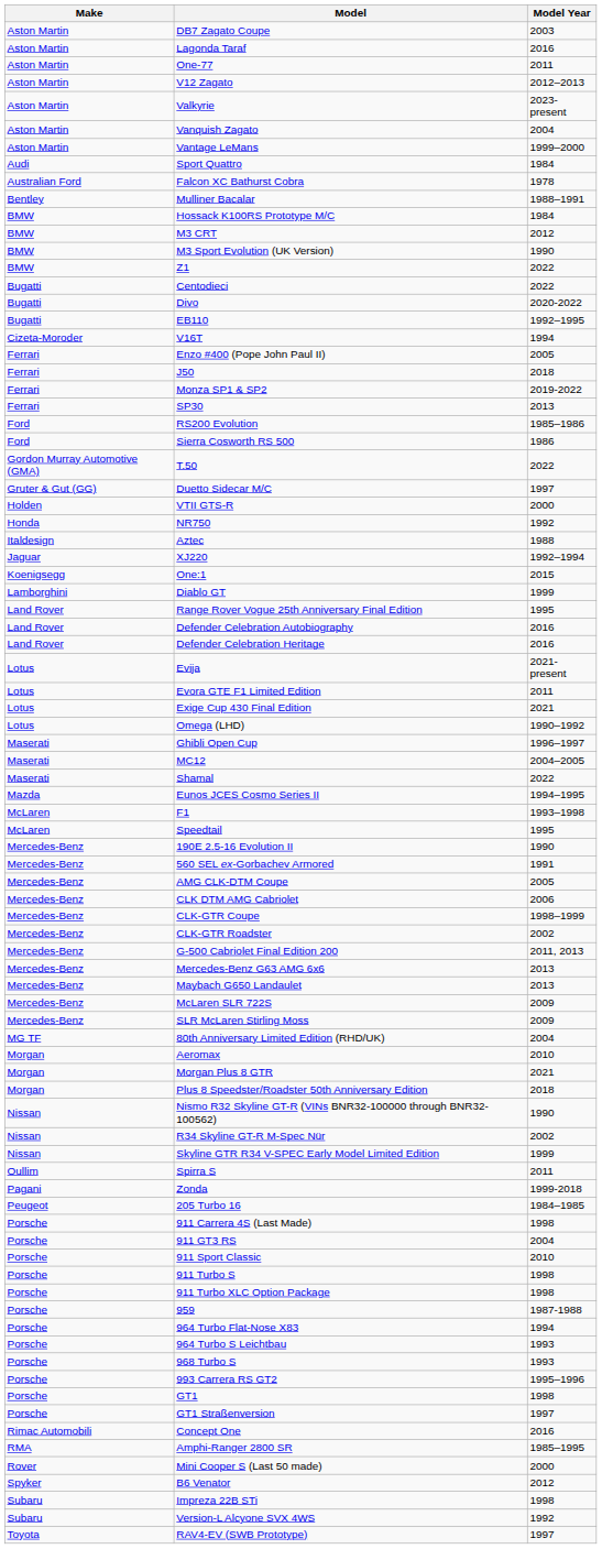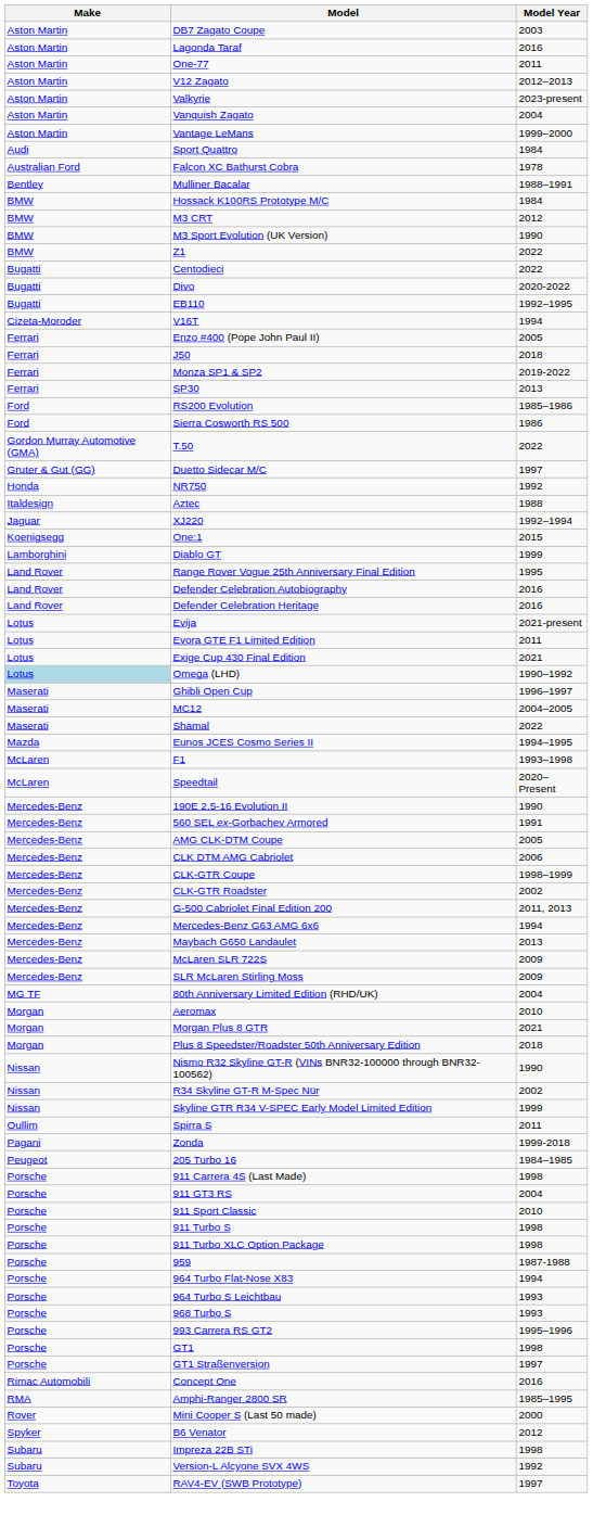 <table class="wikitable sortable">
 <tr>
 <th>Make</th>
 <th>Model</th>
 <th>Model Year</th>
 </tr>
 <tr>
 <td><a href='#'>Aston Martin</a></td>
 <td><a href='#'>DB7 Zagato Coupe</a></td>
 <td>2003</td>
 </tr>
 <tr>
 <td><a href='#'>Aston Martin</a></td>
 <td><a href='#'>Lagonda Taraf</a></td>
 <td>2016</td>
 </tr>
 <tr>
 <td><a href='#'>Aston Martin</a></td>
 <td><a href='#'>One-77</a></td>
 <td>2011</td>
 </tr>
 <tr>
 <td><a href='#'>Aston Martin</a></td>
 <td><a href='#'>V12 Zagato</a></td>
 <td>2012–2013</td>
 </tr>
 <tr>
 <td><a href='#'>Aston Martin</a></td>
 <td><a href='#'>Valkyrie</a></td>
 <td>2023-present</td>
 </tr>
 <tr>
 <td><a href='#'>Aston Martin</a></td>
 <td><a href='#'>Vanquish Zagato</a></td>
 <td>2004</td>
 </tr>
 <tr>
 <td><a href='#'>Aston Martin</a></td>
 <td><a href='#'>Vantage LeMans</a></td>
 <td>1999–2000</td>
 </tr>
 <tr>
 <td><a href='#'>Audi</a></td>
 <td><a href='#'>Sport Quattro</a></td>
 <td>1984</td>
 </tr>
 <tr>
 <td><a href='#'>Australian Ford</a></td>
 <td><a href='#'>Falcon XC Bathurst Cobra</a></td>
 <td>1978</td>
 </tr>
 <tr>
 <td><a href='#'>Bentley</a></td>
 <td><a href='#'>Mulliner Bacalar</a></td>
 <td>1988–1991</td>
 </tr>
 <tr>
 <td><a href='#'>BMW</a></td>
 <td><a href='#'>Hossack K100RS Prototype M/C</a></td>
 <td>1984</td>
 </tr>
 <tr>
 <td><a href='#'>BMW</a></td>
 <td><a href='#'>M3 CRT</a></td>
 <td>2012</td>
 </tr>
 <tr>
 <td><a href='#'>BMW</a></td>
 <td><a href='#'>M3 Sport Evolution</a> (UK Version)</td>
 <td>1990</td>
 </tr>
 <tr>
 <td><a href='#'>BMW</a></td>
 <td><a href='#'>Z1</a></td>
 <td>2022</td>
 </tr>
 <tr>
 <td><a href='#'>Bugatti</a></td>
 <td><a href='#'>Centodieci</a></td>
 <td>2022</td>
 </tr>
 <tr>
 <td><a href='#'>Bugatti</a></td>
 <td><a href='#'>Divo</a></td>
 <td>2020-2022</td>
 </tr>
 <tr>
 <td><a href='#'>Bugatti</a></td>
 <td><a href='#'>EB110</a></td>
 <td>1992–1995</td>
 </tr>
 <tr>
 <td><a href='#'>Cizeta-Moroder</a></td>
 <td><a href='#'>V16T</a></td>
 <td>1994</td>
 </tr>
 <tr>
 <td><a href='#'>Ferrari</a></td>
 <td><a href='#'>Enzo #400</a> (Pope John Paul II)</td>
 <td>2005</td>
 </tr>
 <tr>
 <td><a href='#'>Ferrari</a></td>
 <td><a href='#'>J50</a></td>
 <td>2018</td>
 </tr>
 <tr>
 <td><a href='#'>Ferrari</a></td>
 <td><a href='#'>Monza SP1 & SP2</a></td>
 <td>2019-2022</td>
 </tr>
 <tr>
 <td><a href='#'>Ferrari</a></td>
 <td><a href='#'>SP30</a></td>
 <td>2013</td>
 </tr>
 <tr>
 <td><a href='#'>Ford</a></td>
 <td><a href='#'>RS200 Evolution</a></td>
 <td>1985–1986</td>
 </tr>
 <tr>
 <td><a href='#'>Ford</a></td>
 <td><a href='#'>Sierra Cosworth RS 500</a></td>
 <td>1986</td>
 </tr>
 <tr>
 <td><a href='#'>Gordon Murray Automotive (GMA)</a></td>
 <td><a href='#'>T.50</a></td>
 <td>2022</td>
 </tr>
 <tr>
 <td><a href='#'>Gruter & Gut (GG)</a></td>
 <td><a href='#'>Duetto Sidecar M/C</a></td>
 <td>1997</td>
 </tr>
 <tr>
-<td><a href='#'>Holden</a></td>
-<td><a href='#'>VTII GTS-R</a></td>
-<td>2000</td>
-</tr>
-<tr>
 <td><a href='#'>Honda</a></td>
 <td><a href='#'>NR750</a></td>
 <td>1992</td>
 </tr>
 <tr>
 <td><a href='#'>Italdesign</a></td>
 <td><a href='#'>Aztec</a></td>
 <td>1988</td>
 </tr>
 <tr>
 <td><a href='#'>Jaguar</a></td>
 <td><a href='#'>XJ220</a></td>
 <td>1992–1994</td>
 </tr>
 <tr>
 <td><a href='#'>Koenigsegg</a></td>
 <td><a href='#'>One:1</a></td>
 <td>2015</td>
 </tr>
 <tr>
 <td><a href='#'>Lamborghini</a></td>
 <td><a href='#'>Diablo GT</a></td>
 <td>1999</td>
 </tr>
 <tr>
 <td><a href='#'>Land Rover</a></td>
 <td><a href='#'>Range Rover Vogue 25th Anniversary Final Edition</a></td>
 <td>1995</td>
 </tr>
 <tr>
 <td><a href='#'>Land Rover</a></td>
 <td><a href='#'>Defender Celebration Autobiography</a></td>
 <td>2016</td>
 </tr>
 <tr>
 <td><a href='#'>Land Rover</a></td>
 <td><a href='#'>Defender Celebration Heritage</a></td>
 <td>2016</td>
 </tr>
 <tr>
 <td><a href='#'>Lotus</a></td>
 <td><a href='#'>Evija</a></td>
 <td>2021-present</td>
 </tr>
 <tr>
 <td><a href='#'>Lotus</a></td>
 <td><a href='#'>Evora GTE F1 Limited Edition</a></td>
 <td>2011</td>
 </tr>
 <tr>
 <td><a href='#'>Lotus</a></td>
 <td><a href='#'>Exige Cup 430 Final Edition</a></td>
 <td>2021</td>
 </tr>
 <tr>
-<td><a href='#'>Lotus</a></td>
+<td style="background: lightblue;"><a href='#'>Lotus</a></td>
 <td><a href='#'>Omega</a> (LHD)</td>
 <td>1990–1992</td>
 </tr>
 <tr>
 <td><a href='#'>Maserati</a></td>
 <td><a href='#'>Ghibli Open Cup</a></td>
 <td>1996–1997</td>
 </tr>
 <tr>
 <td><a href='#'>Maserati</a></td>
 <td><a href='#'>MC12</a></td>
 <td>2004–2005</td>
 </tr>
 <tr>
 <td><a href='#'>Maserati</a></td>
 <td><a href='#'>Shamal</a></td>
 <td>2022</td>
 </tr>
 <tr>
 <td><a href='#'>Mazda</a></td>
 <td><a href='#'>Eunos JCES Cosmo Series II</a></td>
 <td>1994–1995</td>
 </tr>
 <tr>
 <td><a href='#'>McLaren</a></td>
 <td><a href='#'>F1</a></td>
 <td>1993–1998</td>
 </tr>
 <tr>
 <td><a href='#'>McLaren</a></td>
 <td><a href='#'>Speedtail</a></td>
-<td>1995</td>
+<td>2020–Present</td>
 </tr>
 <tr>
 <td><a href='#'>Mercedes-Benz</a></td>
 <td><a href='#'>190E 2.5-16 Evolution II</a></td>
 <td>1990</td>
 </tr>
 <tr>
 <td><a href='#'>Mercedes-Benz</a></td>
 <td><a href='#'>560 SEL <em>ex</em>-Gorbachev Armored</a></td>
 <td>1991</td>
 </tr>
 <tr>
 <td><a href='#'>Mercedes-Benz</a></td>
 <td><a href='#'>AMG CLK-DTM Coupe</a></td>
 <td>2005</td>
 </tr>
 <tr>
 <td><a href='#'>Mercedes-Benz</a></td>
 <td><a href='#'>CLK DTM AMG Cabriolet</a></td>
 <td>2006</td>
 </tr>
 <tr>
 <td><a href='#'>Mercedes-Benz</a></td>
 <td><a href='#'>CLK-GTR Coupe</a></td>
 <td>1998–1999</td>
 </tr>
 <tr>
 <td><a href='#'>Mercedes-Benz</a></td>
 <td><a href='#'>CLK-GTR Roadster</a></td>
 <td>2002</td>
 </tr>
 <tr>
 <td><a href='#'>Mercedes-Benz</a></td>
 <td><a href='#'>G-500 Cabriolet Final Edition 200</a></td>
 <td>2011, 2013</td>
 </tr>
 <tr>
 <td><a href='#'>Mercedes-Benz</a></td>
 <td><a href='#'>Mercedes-Benz G63 AMG 6x6</a></td>
-<td>2013</td>
+<td>1994</td>
 </tr>
 <tr>
 <td><a href='#'>Mercedes-Benz</a></td>
 <td><a href='#'>Maybach G650 Landaulet</a></td>
 <td>2013</td>
 </tr>
 <tr>
 <td><a href='#'>Mercedes-Benz</a></td>
 <td><a href='#'>McLaren SLR 722S</a></td>
 <td>2009</td>
 </tr>
 <tr>
 <td><a href='#'>Mercedes-Benz</a></td>
 <td><a href='#'>SLR McLaren Stirling Moss</a></td>
 <td>2009</td>
 </tr>
 <tr>
 <td><a href='#'>MG TF</a></td>
 <td><a href='#'>80th Anniversary Limited Edition</a> (RHD/UK)</td>
 <td>2004</td>
 </tr>
 <tr>
 <td><a href='#'>Morgan</a></td>
 <td><a href='#'>Aeromax</a></td>
 <td>2010</td>
 </tr>
 <tr>
 <td><a href='#'>Morgan</a></td>
 <td><a href='#'>Morgan Plus 8 GTR</a></td>
 <td>2021</td>
 </tr>
 <tr>
 <td><a href='#'>Morgan</a></td>
 <td><a href='#'>Plus 8 Speedster/Roadster 50th Anniversary Edition</a></td>
 <td>2018</td>
 </tr>
 <tr>
 <td><a href='#'>Nissan</a></td>
 <td><a href='#'>Nismo R32 Skyline GT-R</a> (<a href='#'>VINs</a> BNR32-100000 through BNR32-100562)</td>
 <td>1990</td>
 </tr>
 <tr>
 <td><a href='#'>Nissan</a></td>
 <td><a href='#'>R34 Skyline GT-R M-Spec Nür</a></td>
 <td>2002</td>
 </tr>
 <tr>
 <td><a href='#'>Nissan</a></td>
 <td><a href='#'>Skyline GTR R34 V-SPEC Early Model Limited Edition</a></td>
 <td>1999</td>
 </tr>
 <tr>
 <td><a href='#'>Oullim</a></td>
 <td><a href='#'>Spirra S</a></td>
 <td>2011</td>
 </tr>
 <tr>
 <td><a href='#'>Pagani</a></td>
 <td><a href='#'>Zonda</a></td>
 <td>1999-2018</td>
 </tr>
 <tr>
 <td><a href='#'>Peugeot</a></td>
 <td><a href='#'>205 Turbo 16</a></td>
 <td>1984–1985</td>
 </tr>
 <tr>
 <td><a href='#'>Porsche</a></td>
 <td><a href='#'>911 Carrera 4S</a> (Last Made)</td>
 <td>1998</td>
 </tr>
 <tr>
 <td><a href='#'>Porsche</a></td>
 <td><a href='#'>911 GT3 RS</a></td>
 <td>2004</td>
 </tr>
 <tr>
 <td><a href='#'>Porsche</a></td>
 <td><a href='#'>911 Sport Classic</a></td>
 <td>2010</td>
 </tr>
 <tr>
 <td><a href='#'>Porsche</a></td>
 <td><a href='#'>911 Turbo S</a></td>
 <td>1998</td>
 </tr>
 <tr>
 <td><a href='#'>Porsche</a></td>
 <td><a href='#'>911 Turbo XLC Option Package</a></td>
 <td>1998</td>
 </tr>
 <tr>
 <td><a href='#'>Porsche</a></td>
 <td><a href='#'>959</a></td>
 <td>1987-1988</td>
 </tr>
 <tr>
 <td><a href='#'>Porsche</a></td>
 <td><a href='#'>964 Turbo Flat-Nose X83</a></td>
 <td>1994</td>
 </tr>
 <tr>
 <td><a href='#'>Porsche</a></td>
 <td><a href='#'>964 Turbo S Leichtbau</a></td>
 <td>1993</td>
 </tr>
 <tr>
 <td><a href='#'>Porsche</a></td>
 <td><a href='#'>968 Turbo S</a></td>
 <td>1993</td>
 </tr>
 <tr>
 <td><a href='#'>Porsche</a></td>
 <td><a href='#'>993 Carrera RS GT2</a></td>
 <td>1995–1996</td>
 </tr>
 <tr>
 <td><a href='#'>Porsche</a></td>
 <td><a href='#'>GT1</a></td>
 <td>1998</td>
 </tr>
 <tr>
 <td><a href='#'>Porsche</a></td>
 <td><a href='#'>GT1 Straßenversion</a></td>
 <td>1997</td>
 </tr>
 <tr>
 <td><a href='#'>Rimac Automobili</a></td>
 <td><a href='#'>Concept One</a></td>
 <td>2016</td>
 </tr>
 <tr>
 <td><a href='#'>RMA</a></td>
 <td><a href='#'>Amphi-Ranger 2800 SR</a></td>
 <td>1985–1995</td>
 </tr>
 <tr>
 <td><a href='#'>Rover</a></td>
 <td><a href='#'>Mini Cooper S</a> (Last 50 made)</td>
 <td>2000</td>
 </tr>
 <tr>
 <td><a href='#'>Spyker</a></td>
 <td><a href='#'>B6 Venator</a></td>
 <td>2012</td>
 </tr>
 <tr>
 <td><a href='#'>Subaru</a></td>
 <td><a href='#'>Impreza 22B STi</a></td>
 <td>1998</td>
 </tr>
 <tr>
 <td><a href='#'>Subaru</a></td>
 <td><a href='#'>Version-L Alcyone SVX 4WS</a></td>
 <td>1992</td>
 </tr>
 <tr>
 <td><a href='#'>Toyota</a></td>
 <td><a href='#'>RAV4-EV (SWB Prototype)</a></td>
 <td>1997</td>
 </tr>
 </table>
